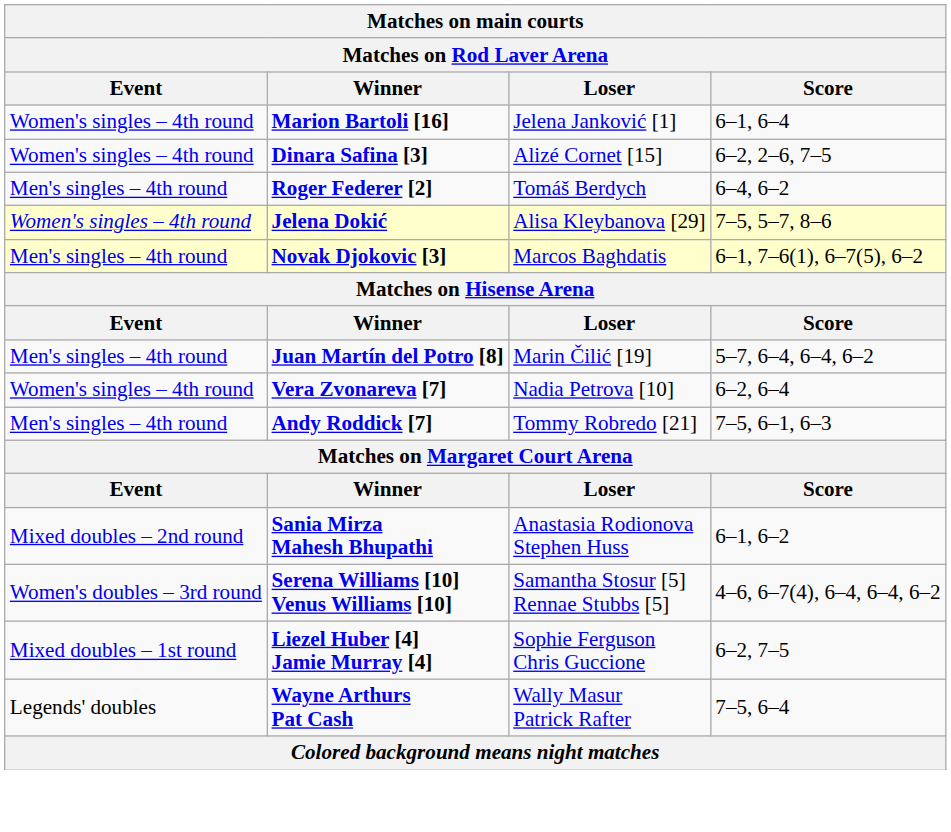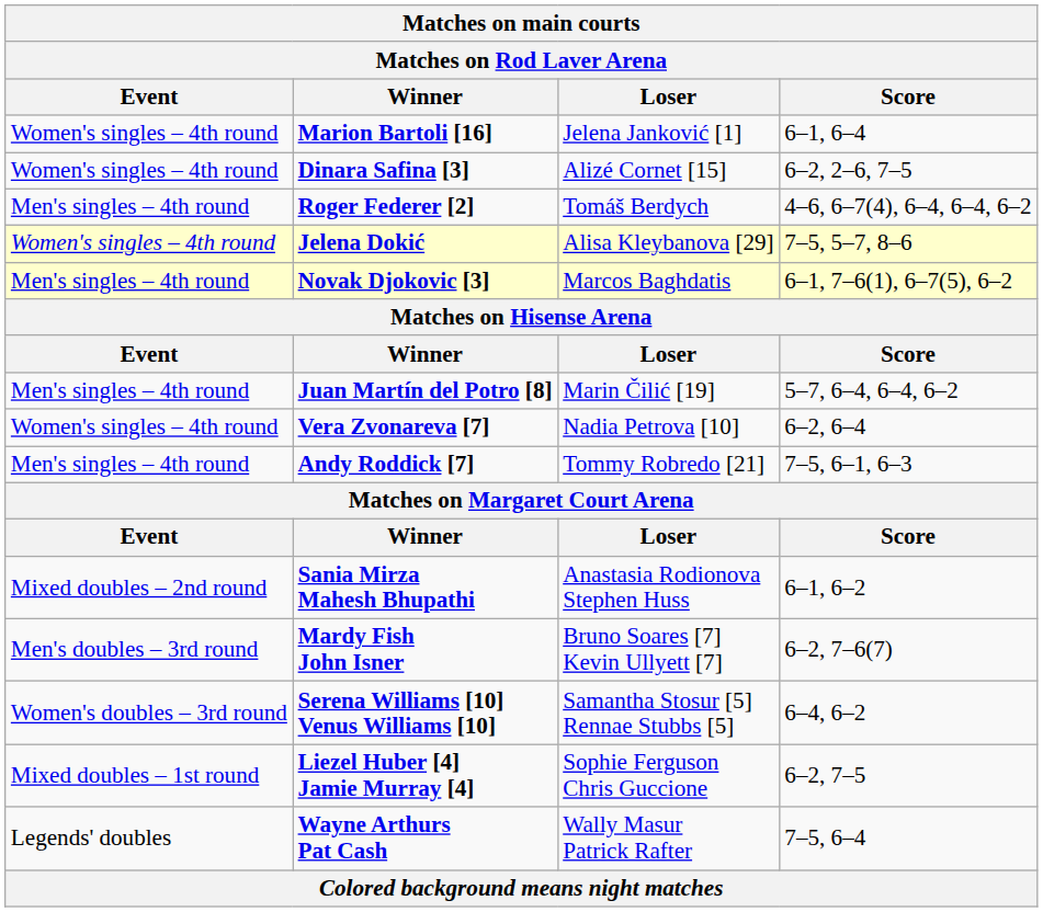 <table class="wikitable collapsible uncollapsed" style="margin:auto;">
 <tr>
 <th colspan=4 style="white-space:nowrap;">Matches on main courts</th>
 </tr>
 <tr>
 <th colspan=4><strong>Matches on <a href='#'>Rod Laver Arena</a></strong></th>
 </tr>
 <tr>
 <th>Event</th>
 <th>Winner</th>
 <th>Loser</th>
 <th>Score</th>
 </tr>
 <tr align=left>
 <td><a href='#'>Women's singles – 4th round</a></td>
 <td> <strong><a href='#'>Marion Bartoli</a> [16]</strong></td>
 <td> <a href='#'>Jelena Janković</a> [1]</td>
 <td>6–1, 6–4</td>
 </tr>
 <tr align=left>
 <td><a href='#'>Women's singles – 4th round</a></td>
 <td> <strong><a href='#'>Dinara Safina</a> [3]</strong></td>
 <td> <a href='#'>Alizé Cornet</a> [15]</td>
 <td>6–2, 2–6, 7–5</td>
 </tr>
 <tr align=left>
 <td><a href='#'>Men's singles – 4th round</a></td>
 <td> <strong><a href='#'>Roger Federer</a> [2]</strong></td>
 <td> <a href='#'>Tomáš Berdych</a></td>
-<td>6–4, 6–2</td>
+<td>4–6, 6–7(4), 6–4, 6–4, 6–2</td>
 </tr>
 <tr align=left bgcolor="#FFFFCC">
 <td><em><a href='#'>Women's singles – 4th round</a></em></td>
 <td> <strong><a href='#'>Jelena Dokić</a></strong></td>
 <td> <a href='#'>Alisa Kleybanova</a> [29]</td>
 <td>7–5, 5–7, 8–6</td>
 </tr>
 <tr align=left bgcolor="#FFFFCC">
 <td><a href='#'>Men's singles – 4th round</a></td>
 <td> <strong><a href='#'>Novak Djokovic</a> [3]</strong></td>
 <td> <a href='#'>Marcos Baghdatis</a></td>
 <td>6–1, 7–6(1), 6–7(5), 6–2</td>
 </tr>
 <tr>
 <th colspan=4><strong>Matches on <a href='#'>Hisense Arena</a></strong></th>
 </tr>
 <tr>
 <th>Event</th>
 <th>Winner</th>
 <th>Loser</th>
 <th>Score</th>
 </tr>
 <tr align=left>
 <td><a href='#'>Men's singles – 4th round</a></td>
 <td> <strong><a href='#'>Juan Martín del Potro</a> [8]</strong></td>
 <td> <a href='#'>Marin Čilić</a> [19]</td>
 <td>5–7, 6–4, 6–4, 6–2</td>
 </tr>
 <tr align=left>
 <td><a href='#'>Women's singles – 4th round</a></td>
 <td> <strong><a href='#'>Vera Zvonareva</a> [7]</strong></td>
 <td> <a href='#'>Nadia Petrova</a> [10]</td>
 <td>6–2, 6–4</td>
 </tr>
 <tr align=left>
 <td><a href='#'>Men's singles – 4th round</a></td>
 <td> <strong><a href='#'>Andy Roddick</a> [7]</strong></td>
 <td> <a href='#'>Tommy Robredo</a> [21]</td>
 <td>7–5, 6–1, 6–3</td>
 </tr>
 <tr>
 <th colspan=4><strong>Matches on <a href='#'>Margaret Court Arena</a></strong></th>
 </tr>
 <tr>
 <th>Event</th>
 <th>Winner</th>
 <th>Loser</th>
 <th>Score</th>
 </tr>
 <tr align=left>
 <td><a href='#'>Mixed doubles – 2nd round</a></td>
 <td> <strong><a href='#'>Sania Mirza</a> <br>  <a href='#'>Mahesh Bhupathi</a></strong></td>
 <td> <a href='#'>Anastasia Rodionova</a> <br>  <a href='#'>Stephen Huss</a></td>
 <td>6–1, 6–2</td>
 </tr>
 <tr align=left>
+<td><a href='#'>Men's doubles – 3rd round</a></td>
+<td> <strong><a href='#'>Mardy Fish</a> <br>  <a href='#'>John Isner</a></strong></td>
+<td> <a href='#'>Bruno Soares</a> [7] <br>  <a href='#'>Kevin Ullyett</a> [7]</td>
+<td>6–2, 7–6(7)</td>
+</tr>
+<tr align=left>
 <td><a href='#'>Women's doubles – 3rd round</a></td>
 <td> <strong><a href='#'>Serena Williams</a> [10] <br>  <a href='#'>Venus Williams</a> [10]</strong></td>
 <td> <a href='#'>Samantha Stosur</a> [5] <br>  <a href='#'>Rennae Stubbs</a> [5]</td>
-<td>4–6, 6–7(4), 6–4, 6–4, 6–2</td>
+<td>6–4, 6–2</td>
 </tr>
 <tr align=left>
 <td><a href='#'>Mixed doubles – 1st round</a></td>
 <td> <strong><a href='#'>Liezel Huber</a> [4] <br>  <a href='#'>Jamie Murray</a> [4]</strong></td>
 <td> <a href='#'>Sophie Ferguson</a> <br>  <a href='#'>Chris Guccione</a></td>
 <td>6–2, 7–5</td>
 </tr>
 <tr align=left>
 <td>Legends' doubles</td>
 <td> <strong><a href='#'>Wayne Arthurs</a> <br>  <a href='#'>Pat Cash</a></strong></td>
 <td> <a href='#'>Wally Masur</a> <br>  <a href='#'>Patrick Rafter</a></td>
 <td>7–5, 6–4</td>
 </tr>
 <tr>
 <th colspan=4><em>Colored background means night matches</em></th>
 </tr>
 </table>
